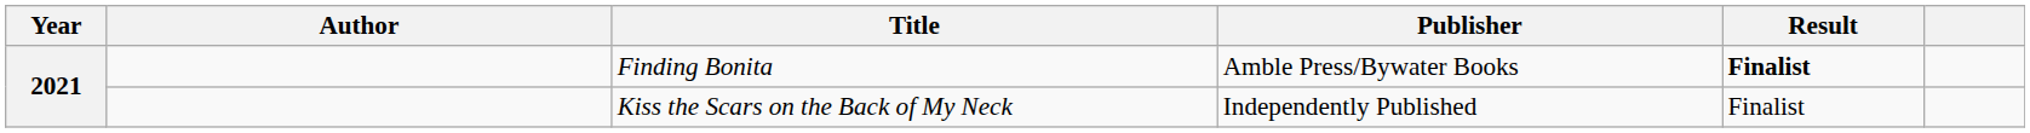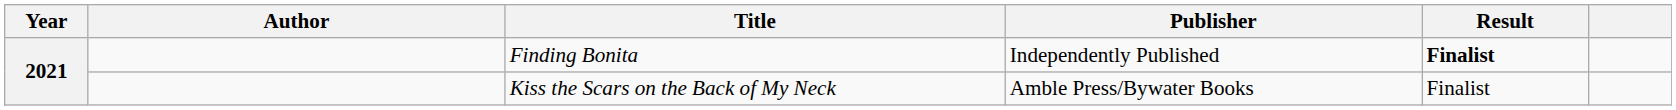 <table class="wikitable sortable mw-collapsible" style=width:100%>
 <tr>
 <th scope="col" width="5%">Year</th>
 <th scope="col" width="25%">Author</th>
 <th scope="col" width="30%">Title</th>
 <th scope="col" width="25%">Publisher</th>
 <th scope="col" width="10%">Result</th>
 <th scope="col" width="5%"></th>
 </tr>
 <tr>
 <th rowspan="2">2021</th>
 <td></td>
 <td><em>Finding Bonita</em></td>
-<td>Amble Press/Bywater Books</td>
+<td>Independently Published</td>
 <td><strong>Finalist</strong></td>
 <td></td>
 </tr>
 <tr>
 <td></td>
 <td><em>Kiss the Scars on the Back of My Neck</em></td>
-<td>Independently Published</td>
+<td>Amble Press/Bywater Books</td>
 <td>Finalist</td>
 <td></td>
 </tr>
 </table>
